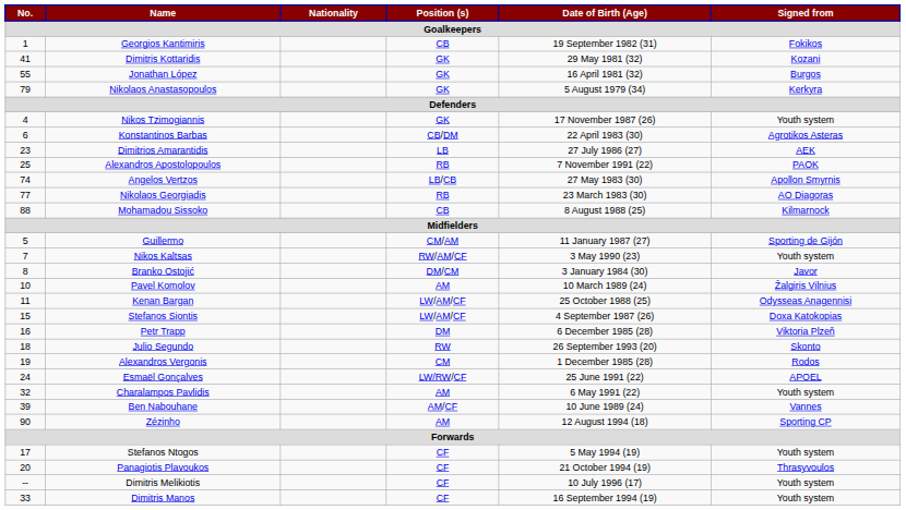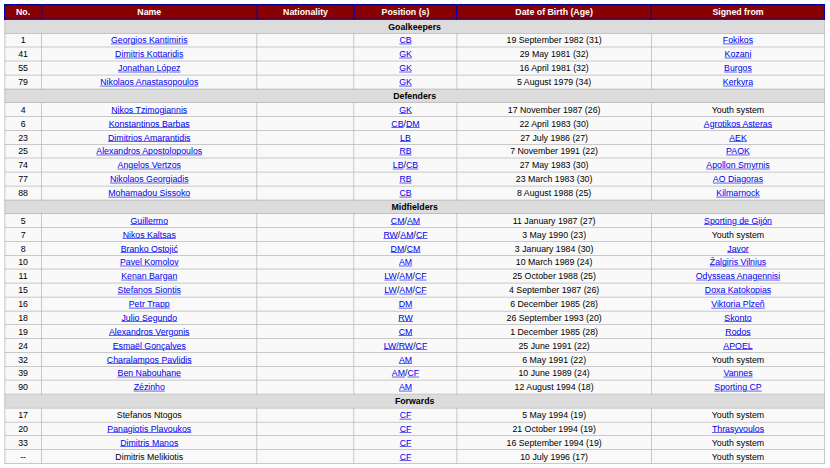 <table class="wikitable" style="text-align:center; font-size:90%; width:85%;">
 <tr>
 <th style="background:#880000; color:#FFF; border:2px solid #0000A0;">No.</th>
 <th style="background:#880000; color:#FFF; border:2px solid #0000A0;">Name</th>
 <th style="background:#880000; color:#FFF; border:2px solid #0000A0;">Nationality</th>
 <th style="background:#880000; color:#FFF; border:2px solid #0000A0;">Position (s)</th>
 <th style="background:#880000; color:#FFF; border:2px solid #0000A0;">Date of Birth (Age)</th>
 <th style="background:#880000; color:#FFF; border:2px solid #0000A0;">Signed from</th>
 </tr>
 <tr>
 <th colspan="6" style="background:#dcdcdc; text-align:center;">Goalkeepers</th>
 </tr>
 <tr>
 <td>1</td>
 <td><a href='#'>Georgios Kantimiris</a></td>
 <td></td>
 <td><a href='#'>CB</a></td>
 <td>19 September 1982 (31)</td>
 <td> <a href='#'>Fokikos</a></td>
 </tr>
 <tr>
 <td>41</td>
 <td><a href='#'>Dimitris Kottaridis</a></td>
 <td></td>
 <td><a href='#'>GK</a></td>
 <td>29 May 1981 (32)</td>
 <td> <a href='#'>Kozani</a></td>
 </tr>
 <tr>
 <td>55</td>
 <td><a href='#'>Jonathan López</a></td>
 <td></td>
 <td><a href='#'>GK</a></td>
 <td>16 April 1981 (32)</td>
 <td> <a href='#'>Burgos</a></td>
 </tr>
 <tr>
 <td>79</td>
 <td><a href='#'>Nikolaos Anastasopoulos</a></td>
 <td></td>
 <td><a href='#'>GK</a></td>
 <td>5 August 1979 (34)</td>
 <td> <a href='#'>Kerkyra</a></td>
 </tr>
 <tr>
 <th colspan="6" style="background:#dcdcdc; text-align:center;">Defenders</th>
 </tr>
 <tr>
 <td>4</td>
 <td><a href='#'>Nikos Tzimogiannis</a></td>
 <td></td>
 <td><a href='#'>GK</a></td>
 <td>17 November 1987 (26)</td>
 <td>Youth system</td>
 </tr>
 <tr>
 <td>6</td>
 <td><a href='#'>Konstantinos Barbas</a></td>
 <td></td>
 <td><a href='#'>CB</a>/<a href='#'>DM</a></td>
 <td>22 April 1983 (30)</td>
 <td> <a href='#'>Agrotikos Asteras</a></td>
 </tr>
 <tr>
 <td>23</td>
 <td><a href='#'>Dimitrios Amarantidis</a></td>
 <td></td>
 <td><a href='#'>LB</a></td>
 <td>27 July 1986 (27)</td>
 <td> <a href='#'>AEK</a></td>
 </tr>
 <tr>
 <td>25</td>
 <td><a href='#'>Alexandros Apostolopoulos</a></td>
 <td></td>
 <td><a href='#'>RB</a></td>
 <td>7 November 1991 (22)</td>
 <td> <a href='#'>PAOK</a></td>
 </tr>
 <tr>
 <td>74</td>
 <td><a href='#'>Angelos Vertzos</a></td>
 <td></td>
 <td><a href='#'>LB</a>/<a href='#'>CB</a></td>
 <td>27 May 1983 (30)</td>
 <td> <a href='#'>Apollon Smyrnis</a></td>
 </tr>
 <tr>
 <td>77</td>
 <td><a href='#'>Nikolaos Georgiadis</a></td>
 <td></td>
 <td><a href='#'>RB</a></td>
 <td>23 March 1983 (30)</td>
 <td> <a href='#'>AO Diagoras</a></td>
 </tr>
 <tr>
 <td>88</td>
 <td><a href='#'>Mohamadou Sissoko</a></td>
 <td></td>
 <td><a href='#'>CB</a></td>
 <td>8 August 1988 (25)</td>
 <td> <a href='#'>Kilmarnock</a></td>
 </tr>
 <tr>
 <th colspan="6" style="background:#dcdcdc; text-align:center;">Midfielders</th>
 </tr>
 <tr>
 <td>5</td>
 <td><a href='#'>Guillermo</a></td>
 <td></td>
 <td><a href='#'>CM</a>/<a href='#'>AM</a></td>
 <td>11 January 1987 (27)</td>
 <td> <a href='#'>Sporting de Gijón</a></td>
 </tr>
 <tr>
 <td>7</td>
 <td><a href='#'>Nikos Kaltsas</a></td>
 <td></td>
 <td><a href='#'>RW</a>/<a href='#'>AM</a>/<a href='#'>CF</a></td>
 <td>3 May 1990 (23)</td>
 <td>Youth system</td>
 </tr>
 <tr>
 <td>8</td>
 <td><a href='#'>Branko Ostojić</a></td>
 <td></td>
 <td><a href='#'>DM</a>/<a href='#'>CM</a></td>
 <td>3 January 1984 (30)</td>
 <td> <a href='#'>Javor</a></td>
 </tr>
 <tr>
 <td>10</td>
 <td><a href='#'>Pavel Komolov</a></td>
 <td></td>
 <td><a href='#'>AM</a></td>
 <td>10 March 1989 (24)</td>
 <td> <a href='#'>Žalgiris Vilnius</a></td>
 </tr>
 <tr>
 <td>11</td>
 <td><a href='#'>Kenan Bargan</a></td>
 <td></td>
 <td><a href='#'>LW</a>/<a href='#'>AM</a>/<a href='#'>CF</a></td>
 <td>25 October 1988 (25)</td>
 <td> <a href='#'>Odysseas Anagennisi</a></td>
 </tr>
 <tr>
 <td>15</td>
 <td><a href='#'>Stefanos Siontis</a></td>
 <td></td>
 <td><a href='#'>LW</a>/<a href='#'>AM</a>/<a href='#'>CF</a></td>
 <td>4 September 1987 (26)</td>
 <td> <a href='#'>Doxa Katokopias</a></td>
 </tr>
 <tr>
 <td>16</td>
 <td><a href='#'>Petr Trapp</a></td>
 <td></td>
 <td><a href='#'>DM</a></td>
 <td>6 December 1985 (28)</td>
 <td> <a href='#'>Viktoria Plzeň</a></td>
 </tr>
 <tr>
 <td>18</td>
 <td><a href='#'>Julio Segundo</a></td>
 <td></td>
 <td><a href='#'>RW</a></td>
 <td>26 September 1993 (20)</td>
 <td> <a href='#'>Skonto</a></td>
 </tr>
 <tr>
 <td>19</td>
 <td><a href='#'>Alexandros Vergonis</a></td>
 <td></td>
 <td><a href='#'>CM</a></td>
 <td>1 December 1985 (28)</td>
 <td> <a href='#'>Rodos</a></td>
 </tr>
 <tr>
 <td>24</td>
 <td><a href='#'>Esmaël Gonçalves</a></td>
 <td></td>
 <td><a href='#'>LW/RW</a>/<a href='#'>CF</a></td>
 <td>25 June 1991 (22)</td>
 <td> <a href='#'>APOEL</a></td>
 </tr>
 <tr>
 <td>32</td>
 <td><a href='#'>Charalampos Pavlidis</a></td>
 <td></td>
 <td><a href='#'>AM</a></td>
 <td>6 May 1991 (22)</td>
 <td>Youth system</td>
 </tr>
 <tr>
 <td>39</td>
 <td><a href='#'>Ben Nabouhane</a></td>
 <td></td>
 <td><a href='#'>AM</a>/<a href='#'>CF</a></td>
 <td>10 June 1989 (24)</td>
 <td> <a href='#'>Vannes</a></td>
 </tr>
 <tr>
 <td>90</td>
 <td><a href='#'>Zézinho</a></td>
 <td></td>
 <td><a href='#'>AM</a></td>
 <td>12 August 1994 (18)</td>
 <td> <a href='#'>Sporting CP</a></td>
 </tr>
 <tr>
 <th colspan="6" style="background:#dcdcdc; text-align:center;">Forwards</th>
 </tr>
 <tr>
 <td>17</td>
 <td>Stefanos Ntogos</td>
 <td></td>
 <td><a href='#'>CF</a></td>
 <td>5 May 1994 (19)</td>
 <td>Youth system</td>
 </tr>
 <tr>
 <td>20</td>
 <td><a href='#'>Panagiotis Plavoukos</a></td>
 <td></td>
 <td><a href='#'>CF</a></td>
 <td>21 October 1994 (19)</td>
 <td> <a href='#'>Thrasyvoulos</a></td>
 </tr>
 <tr>
+<td>33</td>
+<td><a href='#'>Dimitris Manos</a></td>
+<td></td>
+<td><a href='#'>CF</a></td>
+<td>16 September 1994 (19)</td>
+<td>Youth system</td>
+</tr>
+<tr>
 <td>--</td>
 <td>Dimitris Melikiotis</td>
 <td></td>
 <td><a href='#'>CF</a></td>
 <td>10 July 1996 (17)</td>
 <td>Youth system</td>
 </tr>
-<tr>
-<td>33</td>
-<td><a href='#'>Dimitris Manos</a></td>
-<td></td>
-<td><a href='#'>CF</a></td>
-<td>16 September 1994 (19)</td>
-<td>Youth system</td>
-</tr>
 </table>
